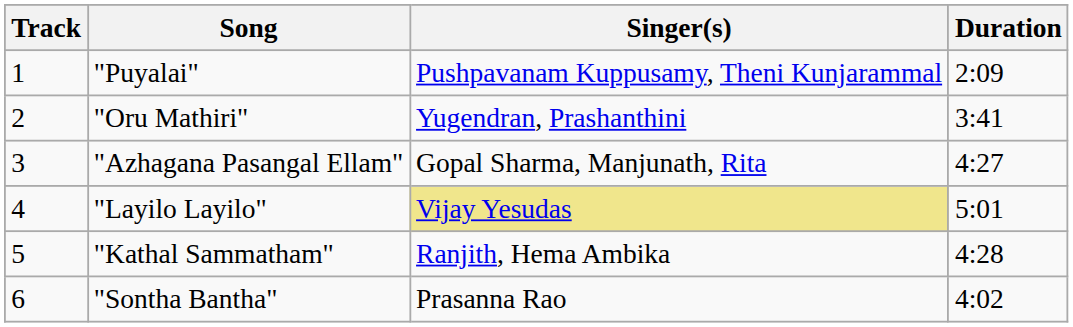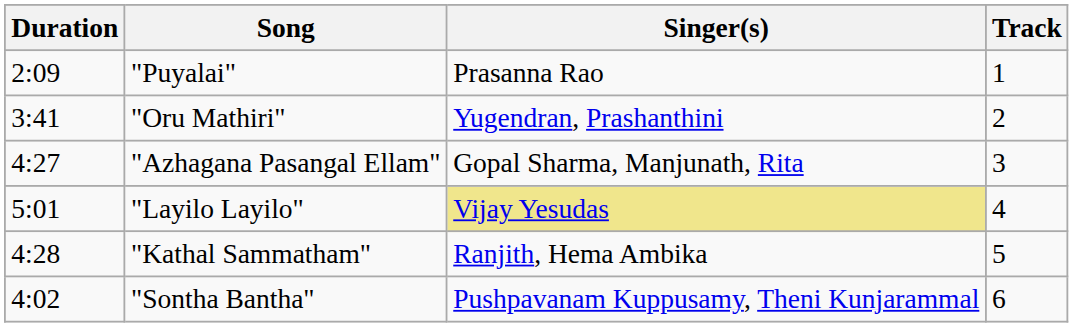 <table class="wikitable" style="font-size:95%;">
 <tr>
-<th>Track</th>
+<th>Duration</th>
 <th>Song</th>
 <th>Singer(s)</th>
-<th>Duration</th>
+<th>Track</th>
 </tr>
 <tr>
+<td>2:09</td>
+<td>"Puyalai"</td>
+<td>Prasanna Rao</td>
 <td>1</td>
-<td>"Puyalai"</td>
-<td><a href='#'>Pushpavanam Kuppusamy</a>, <a href='#'>Theni Kunjarammal</a></td>
-<td>2:09</td>
 </tr>
 <tr>
-<td>2</td>
+<td>3:41</td>
 <td>"Oru Mathiri"</td>
 <td><a href='#'>Yugendran</a>, <a href='#'>Prashanthini</a></td>
-<td>3:41</td>
+<td>2</td>
 </tr>
 <tr>
-<td>3</td>
+<td>4:27</td>
 <td>"Azhagana Pasangal Ellam"</td>
 <td>Gopal Sharma, Manjunath, <a href='#'>Rita</a></td>
-<td>4:27</td>
+<td>3</td>
 </tr>
 <tr>
-<td>4</td>
+<td>5:01</td>
 <td>"Layilo Layilo"</td>
 <td style="background: khaki;"><a href='#'>Vijay Yesudas</a></td>
-<td>5:01</td>
+<td>4</td>
 </tr>
 <tr>
-<td>5</td>
+<td>4:28</td>
 <td>"Kathal Sammatham"</td>
 <td><a href='#'>Ranjith</a>, Hema Ambika</td>
-<td>4:28</td>
+<td>5</td>
 </tr>
 <tr>
+<td>4:02</td>
+<td>"Sontha Bantha"</td>
+<td><a href='#'>Pushpavanam Kuppusamy</a>, <a href='#'>Theni Kunjarammal</a></td>
 <td>6</td>
-<td>"Sontha Bantha"</td>
-<td>Prasanna Rao</td>
-<td>4:02</td>
 </tr>
 </table>
